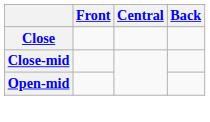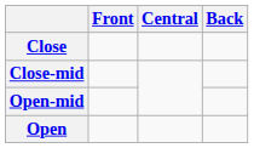 <table class="wikitable" style="text-align:center">
 <tr>
 <th></th>
 <th><a href='#'>Front</a></th>
 <th><a href='#'>Central</a></th>
 <th><a href='#'>Back</a></th>
 </tr>
 <tr align="center">
 <th><a href='#'>Close</a></th>
 <td></td>
 <td></td>
 <td></td>
 </tr>
 <tr>
 <th><a href='#'>Close-mid</a></th>
 <td></td>
 <td rowspan="2"></td>
 <td></td>
 </tr>
 <tr>
 <th><a href='#'>Open-mid</a></th>
 <td></td>
 <td></td>
 </tr>
+<tr align="center">
+<th><a href='#'>Open</a></th>
+<td></td>
+<td></td>
+<td></td>
+</tr>
 </table>
